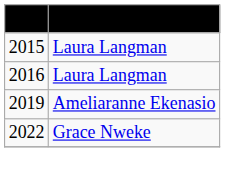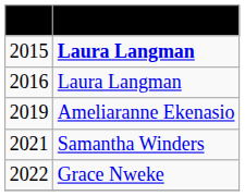 <table class="wikitable collapsible" border="1">
 <tr>
 <th style="background:black;"><span>Year</span></th>
 <th style="background:black;"><span>Winner</span></th>
 </tr>
 <tr>
 <td>2015</td>
-<td><a href='#'>Laura Langman</a></td>
+<td><strong><a href='#'>Laura Langman</a></strong></td>
 </tr>
 <tr>
 <td>2016</td>
 <td><a href='#'>Laura Langman</a></td>
 </tr>
 <tr>
 <td>2019</td>
 <td><a href='#'>Ameliaranne Ekenasio</a></td>
 </tr>
 <tr>
+<td>2021</td>
+<td><a href='#'>Samantha Winders</a></td>
+</tr>
+<tr>
 <td>2022</td>
 <td><a href='#'>Grace Nweke</a></td>
 </tr>
 <tr>
 </tr>
 </table>
